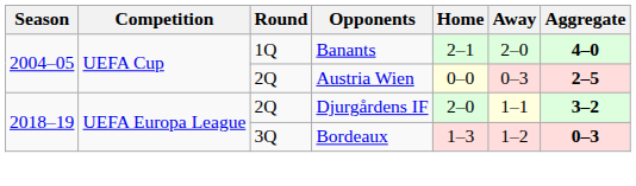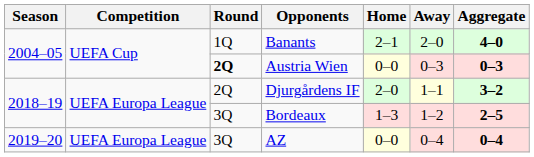 <table class="wikitable" style="text-align:left">
 <tr>
 <th>Season</th>
 <th>Competition</th>
 <th>Round</th>
 <th>Opponents</th>
 <th>Home</th>
 <th>Away</th>
 <th>Aggregate</th>
 </tr>
 <tr>
 <td rowspan="2"><a href='#'>2004–05</a></td>
 <td rowspan="2"><a href='#'>UEFA Cup</a></td>
 <td>1Q</td>
 <td> <a href='#'>Banants</a></td>
 <td style="text-align:center; background:#dfd;">2–1 </td>
 <td style="text-align:center; background:#dfd;">2–0</td>
 <td style="text-align:center; background:#dfd;"><strong>4–0</strong></td>
 </tr>
 <tr>
-<td>2Q</td>
+<td><strong>2Q</strong></td>
 <td> <a href='#'>Austria Wien</a></td>
 <td style="text-align:center; background:#ffd;">0–0</td>
 <td style="text-align:center; background:#fdd;">0–3</td>
-<td style="text-align:center; background:#fdd;"><strong>2–5</strong></td>
+<td style="text-align:center; background:#fdd;"><strong>0–3</strong></td>
 </tr>
 <tr>
 <td rowspan="2"><a href='#'>2018–19</a></td>
 <td rowspan="2"><a href='#'>UEFA Europa League</a></td>
 <td>2Q</td>
 <td> <a href='#'>Djurgårdens IF</a></td>
 <td style="text-align:center; background:#dfd;">2–0</td>
 <td style="text-align:center; background:#ffd;">1–1</td>
 <td style="text-align:center; background:#dfd;"><strong>3–2</strong></td>
 </tr>
 <tr>
 <td>3Q</td>
 <td>  <a href='#'>Bordeaux</a></td>
 <td style="text-align:center; background:#fdd;">1–3</td>
 <td style="text-align:center; background:#fdd;">1–2</td>
-<td style="text-align:center; background:#fdd;"><strong>0–3</strong></td>
+<td style="text-align:center; background:#fdd;"><strong>2–5</strong></td>
+</tr>
+<tr>
+<td rowspan="1"><a href='#'>2019–20</a></td>
+<td rowspan="1"><a href='#'>UEFA Europa League</a></td>
+<td>3Q</td>
+<td>  <a href='#'>AZ</a></td>
+<td style="text-align:center; background:#ffd;">0–0</td>
+<td style="text-align:center; background:#fdd;">0–4</td>
+<td style="text-align:center; background:#fdd;"><strong>0–4</strong></td>
 </tr>
 </table>
